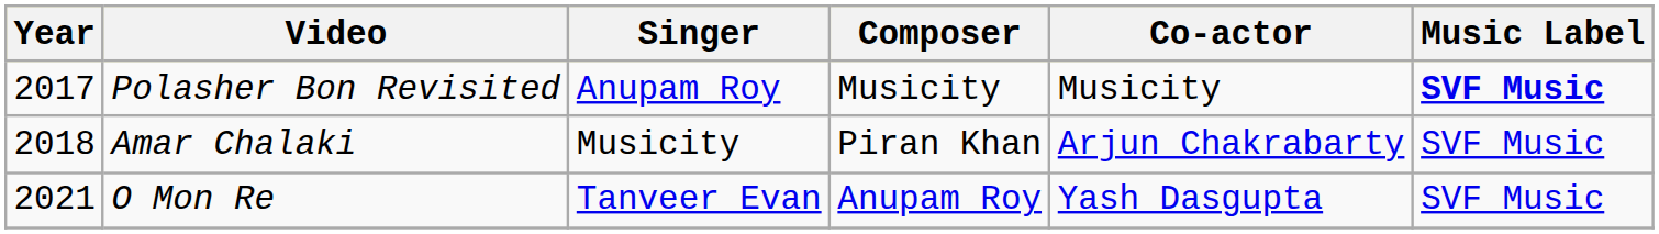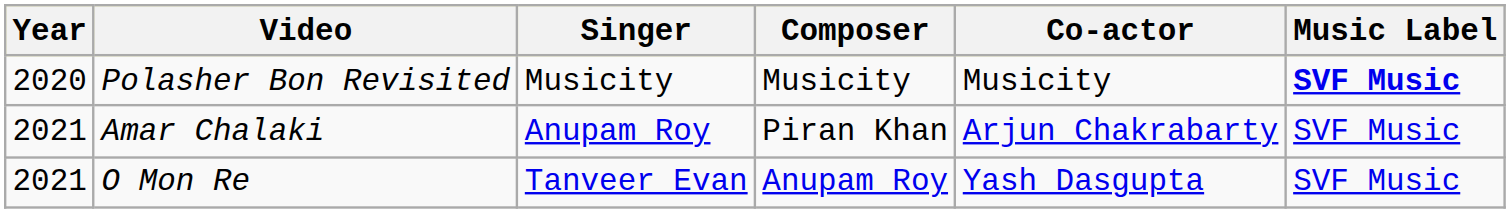 <table class="wikitable">
 <tr style="background:#ff9; text-align:center;">
 <th scope="col">Year</th>
 <th scope="col">Video</th>
 <th scope="col">Singer</th>
 <th scope="col">Composer</th>
 <th scope="col">Co-actor</th>
 <th scope="col">Music Label</th>
 </tr>
 <tr>
-<td>2017</td>
+<td>2020</td>
 <td><em>Polasher Bon Revisited</em></td>
-<td><a href='#'>Anupam Roy</a></td>
+<td>Musicity</td>
 <td>Musicity</td>
 <td>Musicity</td>
 <td><strong><a href='#'>SVF Music</a></strong></td>
 </tr>
 <tr>
-<td>2018</td>
+<td>2021</td>
 <td><em>Amar Chalaki</em></td>
-<td>Musicity</td>
+<td><a href='#'>Anupam Roy</a></td>
 <td>Piran Khan</td>
 <td><a href='#'>Arjun Chakrabarty</a></td>
 <td><a href='#'>SVF Music</a></td>
 </tr>
 <tr>
 <td>2021</td>
 <td><em>O Mon Re</em></td>
 <td><a href='#'>Tanveer Evan</a></td>
 <td><a href='#'>Anupam Roy</a></td>
 <td><a href='#'>Yash Dasgupta</a></td>
 <td><a href='#'>SVF Music</a></td>
 </tr>
 </table>
